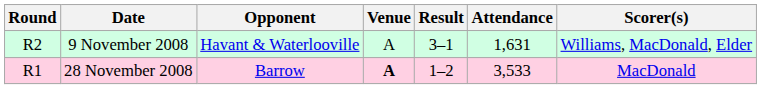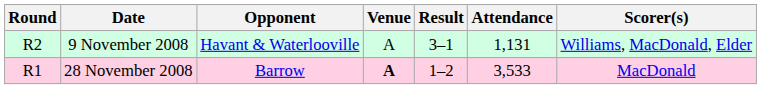 <table class="wikitable sortable" style="text-align:center;">
 <tr>
 <th>Round</th>
 <th>Date</th>
 <th>Opponent</th>
 <th>Venue</th>
 <th>Result</th>
 <th>Attendance</th>
 <th>Scorer(s)</th>
 </tr>
 <tr style="background:#d0ffe3;">
 <td>R2</td>
 <td>9 November 2008</td>
 <td><a href='#'>Havant & Waterlooville</a></td>
 <td>A</td>
 <td>3–1</td>
-<td>1,631</td>
+<td>1,131</td>
 <td><a href='#'>Williams</a>, <a href='#'>MacDonald</a>, <a href='#'>Elder</a></td>
 </tr>
 <tr style="background:#ffd0e3;">
 <td>R1</td>
 <td>28 November 2008</td>
 <td><a href='#'>Barrow</a></td>
 <td><strong>A</strong></td>
 <td>1–2</td>
 <td>3,533</td>
 <td><a href='#'>MacDonald</a></td>
 </tr>
 </table>
